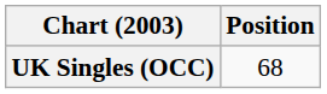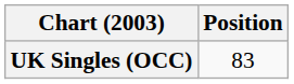 <table class="wikitable plainrowheaders">
 <tr>
 <th scope="col">Chart (2003)</th>
 <th scope="col">Position</th>
 </tr>
 <tr>
 <th scope="row">UK Singles (OCC)</th>
-<td align="center">68</td>
+<td align="center">83</td>
 </tr>
 </table>
